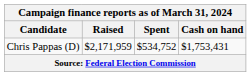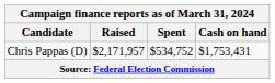 <table class="wikitable sortable">
 <tr>
 <th colspan=4>Campaign finance reports as of March 31, 2024</th>
 </tr>
 <tr style="text-align:center;">
 <th>Candidate</th>
 <th>Raised</th>
 <th>Spent</th>
 <th>Cash on hand</th>
 </tr>
 <tr>
 <td>Chris Pappas (D)</td>
-<td>$2,171,959</td>
+<td>$2,171,957</td>
 <td>$534,752</td>
 <td>$1,753,431</td>
 </tr>
 <tr>
 <th colspan="4"><small>Source: <a href='#'>Federal Election Commission</a></small></th>
 </tr>
 </table>
